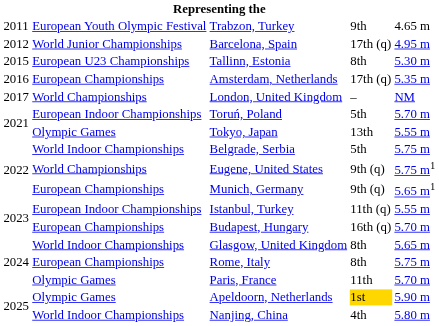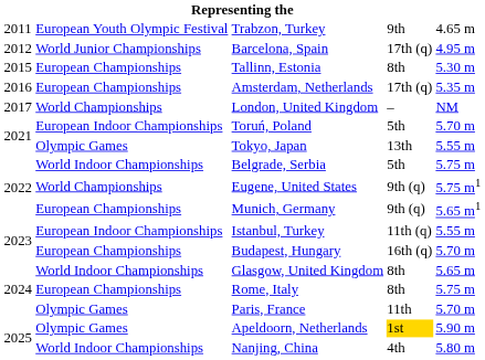 <table>
 <tr>
 <th colspan="6">Representing the </th>
 </tr>
 <tr>
 <td>2011</td>
 <td><a href='#'>European Youth Olympic Festival</a></td>
 <td><a href='#'>Trabzon, Turkey</a></td>
 <td>9th</td>
 <td>4.65 m</td>
 </tr>
 <tr>
 <td>2012</td>
 <td><a href='#'>World Junior Championships</a></td>
 <td><a href='#'>Barcelona, Spain</a></td>
 <td>17th (q)</td>
 <td><a href='#'>4.95 m</a></td>
 </tr>
 <tr>
 <td>2015</td>
-<td><a href='#'>European U23 Championships</a></td>
+<td><a href='#'>European Championships</a></td>
 <td><a href='#'>Tallinn, Estonia</a></td>
 <td>8th</td>
 <td><a href='#'>5.30 m</a></td>
 </tr>
 <tr>
 <td>2016</td>
 <td><a href='#'>European Championships</a></td>
 <td><a href='#'>Amsterdam, Netherlands</a></td>
 <td>17th (q)</td>
 <td><a href='#'>5.35 m</a></td>
 </tr>
 <tr>
 <td>2017</td>
 <td><a href='#'>World Championships</a></td>
 <td><a href='#'>London, United Kingdom</a></td>
 <td>–</td>
 <td><a href='#'>NM</a></td>
 </tr>
 <tr>
 <td rowspan=2>2021</td>
 <td><a href='#'>European Indoor Championships</a></td>
 <td><a href='#'>Toruń, Poland</a></td>
 <td>5th</td>
 <td><a href='#'>5.70 m</a></td>
 </tr>
 <tr>
 <td><a href='#'>Olympic Games</a></td>
 <td><a href='#'>Tokyo, Japan</a></td>
 <td>13th</td>
 <td><a href='#'>5.55 m</a></td>
 </tr>
 <tr>
 <td rowspan=3>2022</td>
 <td><a href='#'>World Indoor Championships</a></td>
 <td><a href='#'>Belgrade, Serbia</a></td>
 <td>5th</td>
 <td><a href='#'>5.75 m</a></td>
 </tr>
 <tr>
 <td><a href='#'>World Championships</a></td>
 <td><a href='#'>Eugene, United States</a></td>
 <td>9th (q)</td>
 <td><a href='#'>5.75 m</a><sup>1</sup></td>
 </tr>
 <tr>
 <td><a href='#'>European Championships</a></td>
 <td><a href='#'>Munich, Germany</a></td>
 <td>9th (q)</td>
 <td><a href='#'>5.65 m</a><sup>1</sup></td>
 </tr>
 <tr>
 <td rowspan=2>2023</td>
 <td><a href='#'>European Indoor Championships</a></td>
 <td><a href='#'>Istanbul, Turkey</a></td>
 <td>11th (q)</td>
 <td><a href='#'>5.55 m</a></td>
 </tr>
 <tr>
 <td><a href='#'>European Championships</a></td>
 <td><a href='#'>Budapest, Hungary</a></td>
 <td>16th (q)</td>
 <td><a href='#'>5.70 m</a></td>
 </tr>
 <tr>
 <td rowspan=3>2024</td>
 <td><a href='#'>World Indoor Championships</a></td>
 <td><a href='#'>Glasgow, United Kingdom</a></td>
 <td>8th</td>
 <td><a href='#'>5.65 m</a></td>
 </tr>
 <tr>
 <td><a href='#'>European Championships</a></td>
 <td><a href='#'>Rome, Italy</a></td>
 <td>8th</td>
 <td><a href='#'>5.75 m</a></td>
 </tr>
 <tr>
 <td><a href='#'>Olympic Games</a></td>
 <td><a href='#'>Paris, France</a></td>
 <td>11th</td>
 <td><a href='#'>5.70 m</a></td>
 </tr>
 <tr>
 <td rowspan=2>2025</td>
 <td><a href='#'>Olympic Games</a></td>
 <td><a href='#'>Apeldoorn, Netherlands</a></td>
 <td bgcolor=gold>1st</td>
 <td><a href='#'>5.90 m</a></td>
 </tr>
 <tr>
 <td><a href='#'>World Indoor Championships</a></td>
 <td><a href='#'>Nanjing, China</a></td>
 <td>4th</td>
 <td><a href='#'>5.80 m</a></td>
 </tr>
 <tr>
 </tr>
 </table>
